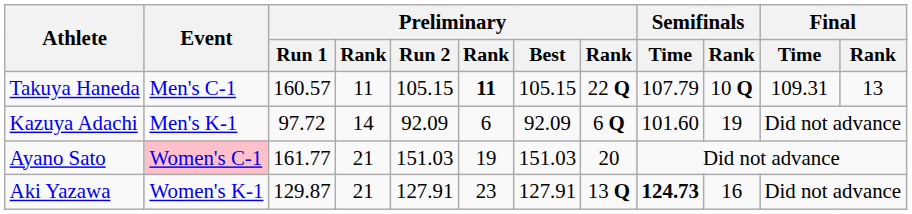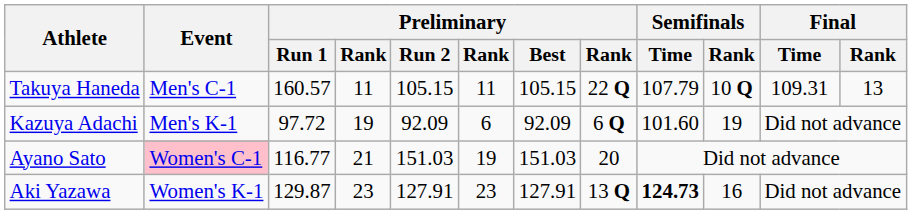 <table class="wikitable" style="font-size:90%">
 <tr>
 <th rowspan=2>Athlete</th>
 <th rowspan=2>Event</th>
 <th colspan=6>Preliminary</th>
 <th colspan=2>Semifinals</th>
 <th colspan=2>Final</th>
 </tr>
 <tr style="font-size:95%">
 <th>Run 1</th>
 <th>Rank</th>
 <th>Run 2</th>
 <th>Rank</th>
 <th>Best</th>
 <th>Rank</th>
 <th>Time</th>
 <th>Rank</th>
 <th>Time</th>
 <th>Rank</th>
 </tr>
 <tr align=center>
 <td align=left><a href='#'>Takuya Haneda</a></td>
 <td align=left><a href='#'>Men's C-1</a></td>
 <td>160.57</td>
 <td>11</td>
 <td>105.15</td>
-<td><strong>11</strong></td>
+<td>11</td>
 <td>105.15</td>
 <td>22 <strong>Q</strong></td>
 <td>107.79</td>
 <td>10 <strong>Q</strong></td>
 <td>109.31</td>
 <td>13</td>
 </tr>
 <tr align=center>
 <td align=left><a href='#'>Kazuya Adachi</a></td>
 <td align=left><a href='#'>Men's K-1</a></td>
 <td>97.72</td>
-<td>14</td>
+<td>19</td>
 <td>92.09</td>
 <td>6</td>
 <td>92.09</td>
 <td>6 <strong>Q</strong></td>
 <td>101.60</td>
 <td>19</td>
 <td colspan=2>Did not advance</td>
 </tr>
 <tr align=center>
 <td align=left><a href='#'>Ayano Sato</a></td>
 <td align=left style="background: pink;"><a href='#'>Women's C-1</a></td>
-<td>161.77</td>
+<td>116.77</td>
 <td>21</td>
 <td>151.03</td>
 <td>19</td>
 <td>151.03</td>
 <td>20</td>
 <td colspan=4>Did not advance</td>
 </tr>
 <tr align=center>
 <td align=left><a href='#'>Aki Yazawa</a></td>
 <td align=left><a href='#'>Women's K-1</a></td>
 <td>129.87</td>
-<td>21</td>
+<td>23</td>
 <td>127.91</td>
 <td>23</td>
 <td>127.91</td>
 <td>13 <strong>Q</strong></td>
 <td><strong>124.73</strong></td>
 <td>16</td>
 <td colspan=2>Did not advance</td>
 </tr>
 </table>
